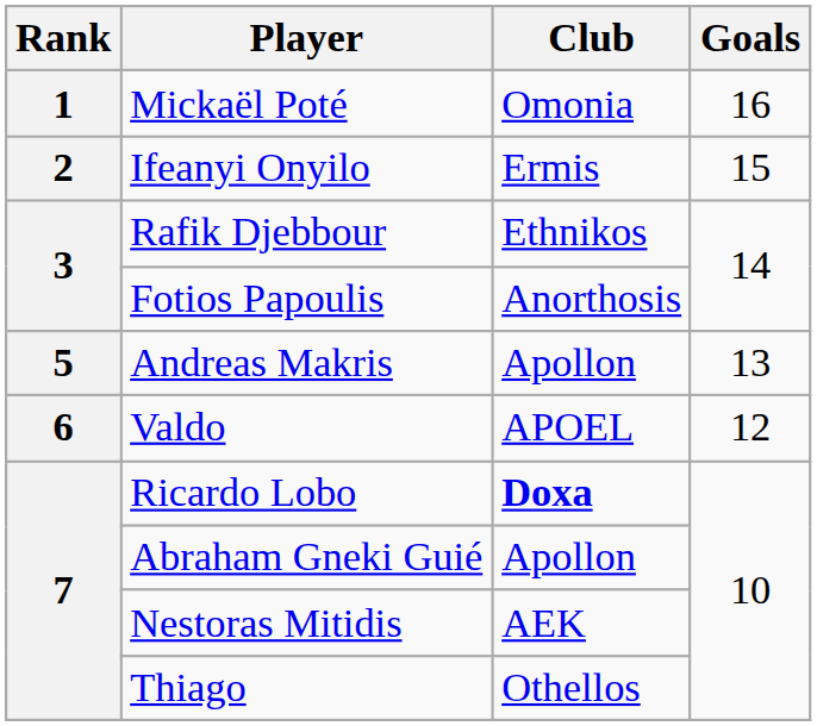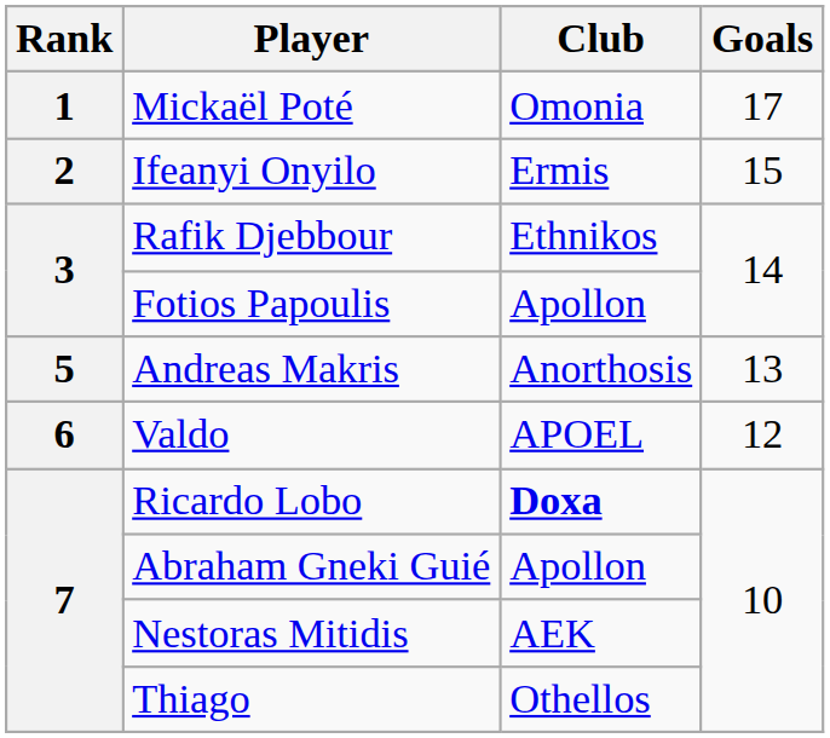 <table class="wikitable" style="text-align:center">
 <tr>
 <th>Rank</th>
 <th>Player</th>
 <th>Club</th>
 <th>Goals</th>
 </tr>
 <tr>
 <th>1</th>
 <td align="left"> <a href='#'>Mickaël Poté</a></td>
 <td align="left"><a href='#'>Omonia</a></td>
-<td>16</td>
+<td>17</td>
 </tr>
 <tr>
 <th>2</th>
 <td align="left"> <a href='#'>Ifeanyi Onyilo</a></td>
 <td align="left"><a href='#'>Ermis</a></td>
 <td>15</td>
 </tr>
 <tr>
 <th rowspan="2">3</th>
 <td align="left"> <a href='#'>Rafik Djebbour</a></td>
 <td align="left"><a href='#'>Ethnikos</a></td>
 <td rowspan="2">14</td>
 </tr>
 <tr>
 <td align="left"> <a href='#'>Fotios Papoulis</a></td>
-<td align="left"><a href='#'>Anorthosis</a></td>
+<td align="left"><a href='#'>Apollon</a></td>
 </tr>
 <tr>
 <th>5</th>
 <td align="left"> <a href='#'>Andreas Makris</a></td>
-<td align="left"><a href='#'>Apollon</a></td>
+<td align="left"><a href='#'>Anorthosis</a></td>
 <td>13</td>
 </tr>
 <tr>
 <th>6</th>
 <td align="left"> <a href='#'>Valdo</a></td>
 <td align="left"><a href='#'>APOEL</a></td>
 <td>12</td>
 </tr>
 <tr>
 <th rowspan="4">7</th>
 <td align="left"> <a href='#'>Ricardo Lobo</a></td>
 <td align="left"><strong><a href='#'>Doxa</a></strong></td>
 <td rowspan="4">10</td>
 </tr>
 <tr>
 <td align="left"> <a href='#'>Abraham Gneki Guié</a></td>
 <td align="left"><a href='#'>Apollon</a></td>
 </tr>
 <tr>
 <td align="left"> <a href='#'>Nestoras Mitidis</a></td>
 <td align="left"><a href='#'>AEK</a></td>
 </tr>
 <tr>
 <td align="left"> <a href='#'>Thiago</a></td>
 <td align="left"><a href='#'>Othellos</a></td>
 </tr>
 </table>
